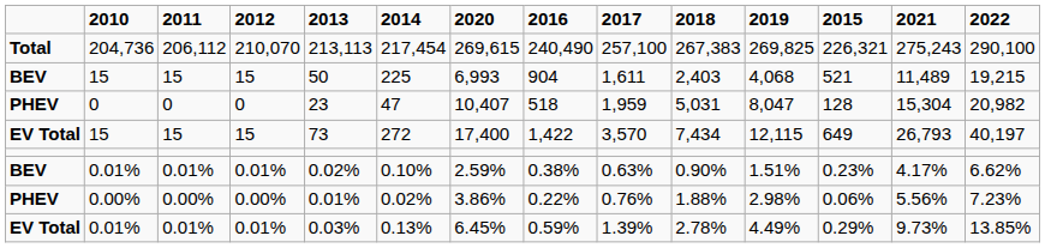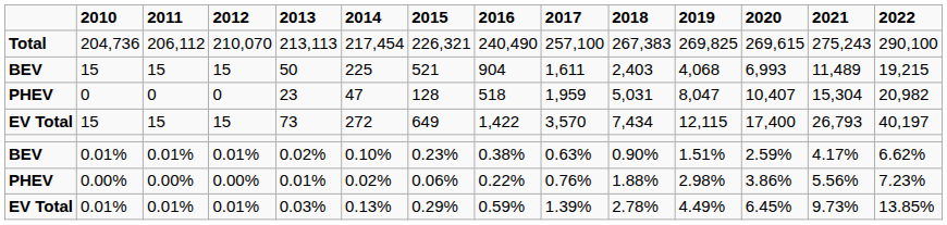 <table class="wikitable sortable">
 <tr>
 <td></td>
 <td><strong>2010</strong></td>
 <td><strong>2011</strong></td>
 <td><strong>2012</strong></td>
 <td><strong>2013</strong></td>
 <td><strong>2014</strong></td>
-<td><strong>2020</strong></td>
+<td><strong>2015</strong></td>
 <td><strong>2016</strong></td>
 <td><strong>2017</strong></td>
 <td><strong>2018</strong></td>
 <td><strong>2019</strong></td>
-<td><strong>2015</strong></td>
+<td><strong>2020</strong></td>
 <td><strong>2021</strong></td>
 <td><strong>2022</strong></td>
 </tr>
 <tr>
 <td><strong>Total</strong></td>
 <td>204,736</td>
 <td>206,112</td>
 <td>210,070</td>
 <td>213,113</td>
 <td>217,454</td>
-<td>269,615</td>
+<td>226,321</td>
 <td>240,490</td>
 <td>257,100</td>
 <td>267,383</td>
 <td>269,825</td>
-<td>226,321</td>
+<td>269,615</td>
 <td>275,243</td>
 <td>290,100</td>
 </tr>
 <tr>
 <td><strong>BEV</strong></td>
 <td>15</td>
 <td>15</td>
 <td>15</td>
 <td>50</td>
 <td>225</td>
-<td>6,993</td>
+<td>521</td>
 <td>904</td>
 <td>1,611</td>
 <td>2,403</td>
 <td>4,068</td>
-<td>521</td>
+<td>6,993</td>
 <td>11,489</td>
 <td>19,215</td>
 </tr>
 <tr>
 <td><strong>PHEV</strong></td>
 <td>0</td>
 <td>0</td>
 <td>0</td>
 <td>23</td>
 <td>47</td>
-<td>10,407</td>
+<td>128</td>
 <td>518</td>
 <td>1,959</td>
 <td>5,031</td>
 <td>8,047</td>
-<td>128</td>
+<td>10,407</td>
 <td>15,304</td>
 <td>20,982</td>
 </tr>
 <tr>
 <td><strong>EV Total</strong></td>
 <td>15</td>
 <td>15</td>
 <td>15</td>
 <td>73</td>
 <td>272</td>
-<td>17,400</td>
+<td>649</td>
 <td>1,422</td>
 <td>3,570</td>
 <td>7,434</td>
 <td>12,115</td>
-<td>649</td>
+<td>17,400</td>
 <td>26,793</td>
 <td>40,197</td>
 </tr>
 <tr>
 <td></td>
 <td></td>
 <td></td>
 <td></td>
 <td></td>
 <td></td>
 <td></td>
 <td></td>
 <td></td>
 <td></td>
 <td></td>
 <td></td>
 <td></td>
 <td></td>
 </tr>
 <tr>
 <td><strong>BEV</strong></td>
 <td>0.01%</td>
 <td>0.01%</td>
 <td>0.01%</td>
 <td>0.02%</td>
 <td>0.10%</td>
-<td>2.59%</td>
+<td>0.23%</td>
 <td>0.38%</td>
 <td>0.63%</td>
 <td>0.90%</td>
 <td>1.51%</td>
-<td>0.23%</td>
+<td>2.59%</td>
 <td>4.17%</td>
 <td>6.62%</td>
 </tr>
 <tr>
 <td><strong>PHEV</strong></td>
 <td>0.00%</td>
 <td>0.00%</td>
 <td>0.00%</td>
 <td>0.01%</td>
 <td>0.02%</td>
-<td>3.86%</td>
+<td>0.06%</td>
 <td>0.22%</td>
 <td>0.76%</td>
 <td>1.88%</td>
 <td>2.98%</td>
-<td>0.06%</td>
+<td>3.86%</td>
 <td>5.56%</td>
 <td>7.23%</td>
 </tr>
 <tr>
 <td><strong>EV Total</strong></td>
 <td>0.01%</td>
 <td>0.01%</td>
 <td>0.01%</td>
 <td>0.03%</td>
 <td>0.13%</td>
-<td>6.45%</td>
+<td>0.29%</td>
 <td>0.59%</td>
 <td>1.39%</td>
 <td>2.78%</td>
 <td>4.49%</td>
-<td>0.29%</td>
+<td>6.45%</td>
 <td>9.73%</td>
 <td>13.85%</td>
 </tr>
 </table>
